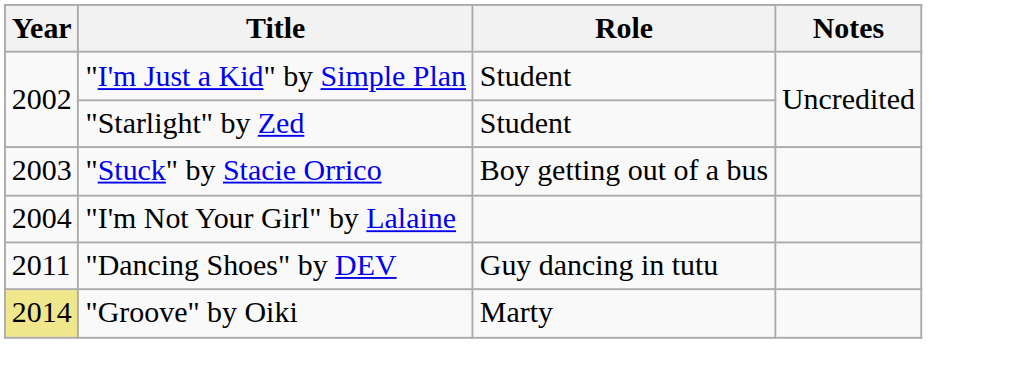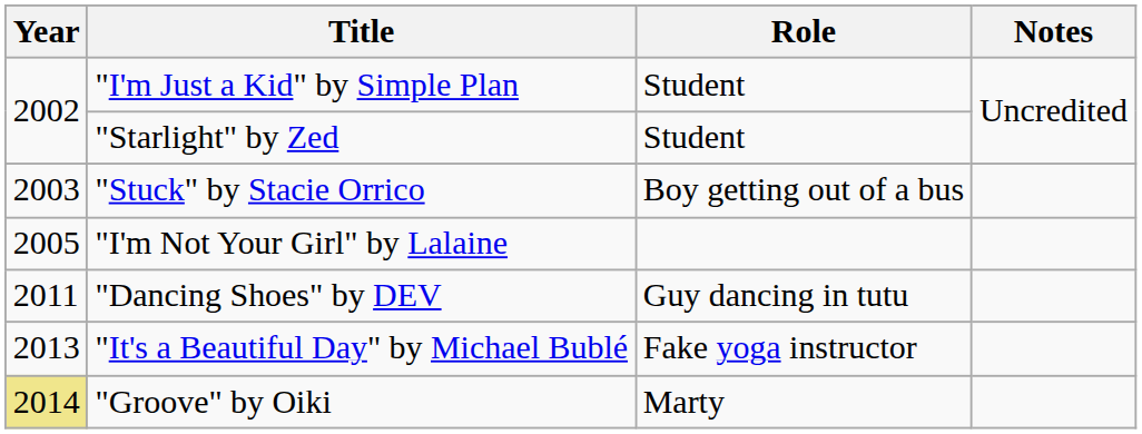 <table class="wikitable plainrowheaders sortable">
 <tr>
 <th scope="col">Year</th>
 <th scope="col">Title</th>
 <th scope="col">Role</th>
 <th scope="col" class="unsortable">Notes</th>
 </tr>
 <tr>
 <td rowspan=2>2002</td>
 <td>"<a href='#'>I'm Just a Kid</a>" by <a href='#'>Simple Plan</a></td>
 <td>Student</td>
 <td rowspan=2>Uncredited</td>
 </tr>
 <tr>
 <td>"Starlight" by <a href='#'>Zed</a></td>
 <td>Student</td>
 </tr>
 <tr>
 <td>2003</td>
 <td>"<a href='#'>Stuck</a>" by <a href='#'>Stacie Orrico</a></td>
 <td>Boy getting out of a bus</td>
 <td></td>
 </tr>
 <tr>
-<td>2004</td>
+<td>2005</td>
 <td>"I'm Not Your Girl" by <a href='#'>Lalaine</a></td>
 <td></td>
 <td></td>
 </tr>
 <tr>
 <td>2011</td>
 <td>"Dancing Shoes" by <a href='#'>DEV</a></td>
 <td>Guy dancing in tutu</td>
 <td></td>
 </tr>
 <tr>
+<td>2013</td>
+<td>"<a href='#'>It's a Beautiful Day</a>" by <a href='#'>Michael Bublé</a></td>
+<td>Fake <a href='#'>yoga</a> instructor</td>
+<td></td>
+</tr>
+<tr>
 <td style="background: khaki;">2014</td>
 <td>"Groove" by Oiki</td>
 <td>Marty</td>
 <td></td>
 </tr>
 </table>
